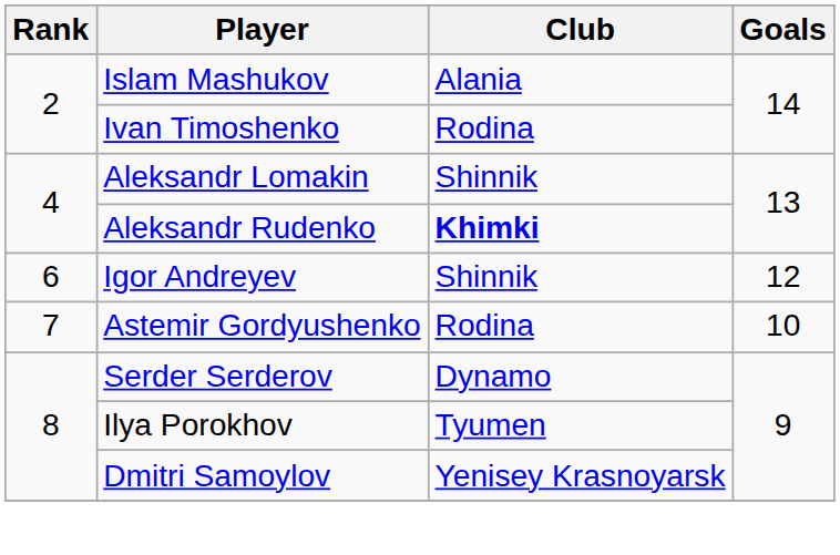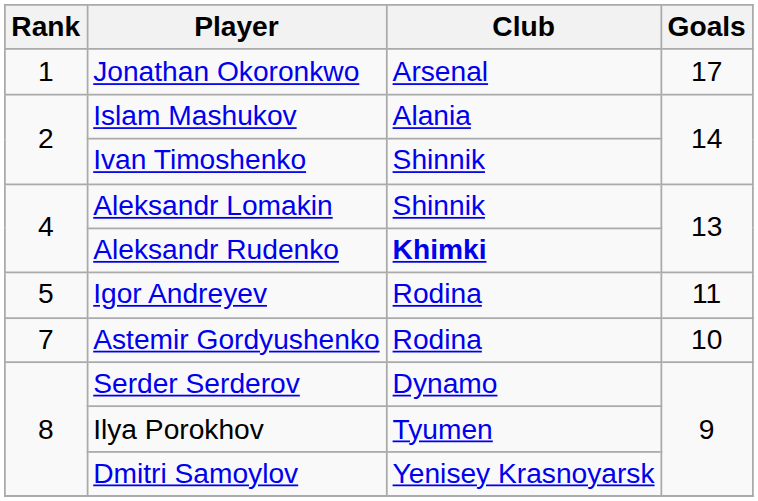 <table class="wikitable" style="text-align:center">
 <tr>
 <th>Rank</th>
 <th>Player</th>
 <th>Club</th>
 <th>Goals</th>
+</tr>
+<tr>
+<td>1</td>
+<td style="text-align: left;"> <a href='#'>Jonathan Okoronkwo</a></td>
+<td style="text-align: left;"><a href='#'>Arsenal</a></td>
+<td>17</td>
 </tr>
 <tr>
 <td rowspan="2">2</td>
 <td style="text-align: left;"> <a href='#'>Islam Mashukov</a></td>
 <td style="text-align: left;"><a href='#'>Alania</a></td>
 <td rowspan="2">14</td>
 </tr>
 <tr>
 <td style="text-align: left;"> <a href='#'>Ivan Timoshenko</a></td>
-<td style="text-align: left;"><a href='#'>Rodina</a></td>
+<td style="text-align: left;"><a href='#'>Shinnik</a></td>
 </tr>
 <tr>
 <td rowspan="2">4</td>
 <td style="text-align: left;"> <a href='#'>Aleksandr Lomakin</a></td>
 <td style="text-align: left;"><a href='#'>Shinnik</a></td>
 <td rowspan="2">13</td>
 </tr>
 <tr>
 <td style="text-align: left;"> <a href='#'>Aleksandr Rudenko</a></td>
 <td style="text-align: left;"><strong><a href='#'>Khimki</a></strong></td>
 </tr>
 <tr>
-<td>6</td>
+<td>5</td>
 <td style="text-align: left;"> <a href='#'>Igor Andreyev</a></td>
-<td style="text-align: left;"><a href='#'>Shinnik</a></td>
-<td>12</td>
+<td style="text-align: left;"><a href='#'>Rodina</a></td>
+<td>11</td>
 </tr>
 <tr>
 <td>7</td>
 <td style="text-align: left;"> <a href='#'>Astemir Gordyushenko</a></td>
 <td style="text-align: left;"><a href='#'>Rodina</a></td>
 <td>10</td>
 </tr>
 <tr>
 <td rowspan="3">8</td>
 <td style="text-align: left;"> <a href='#'>Serder Serderov</a></td>
 <td style="text-align: left;"><a href='#'>Dynamo</a></td>
 <td rowspan="3">9</td>
 </tr>
 <tr>
 <td style="text-align: left;"> Ilya Porokhov</td>
 <td style="text-align: left;"><a href='#'>Tyumen</a></td>
 </tr>
 <tr>
 <td style="text-align: left;"> <a href='#'>Dmitri Samoylov</a></td>
 <td style="text-align: left;"><a href='#'>Yenisey Krasnoyarsk</a></td>
 </tr>
 <tr>
 </tr>
 </table>
